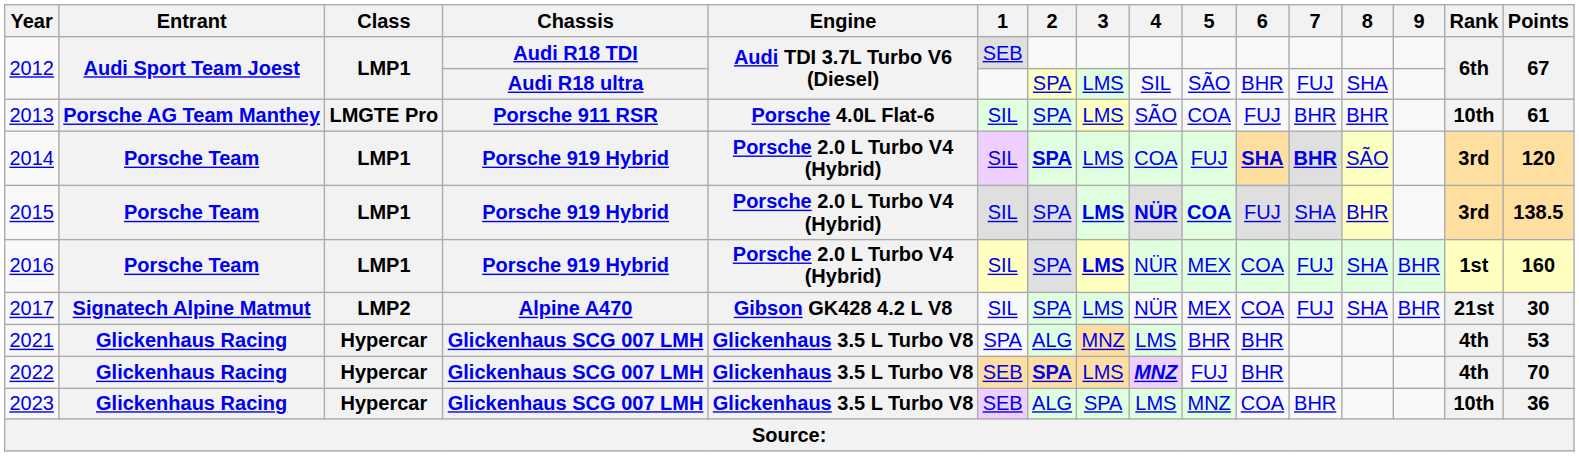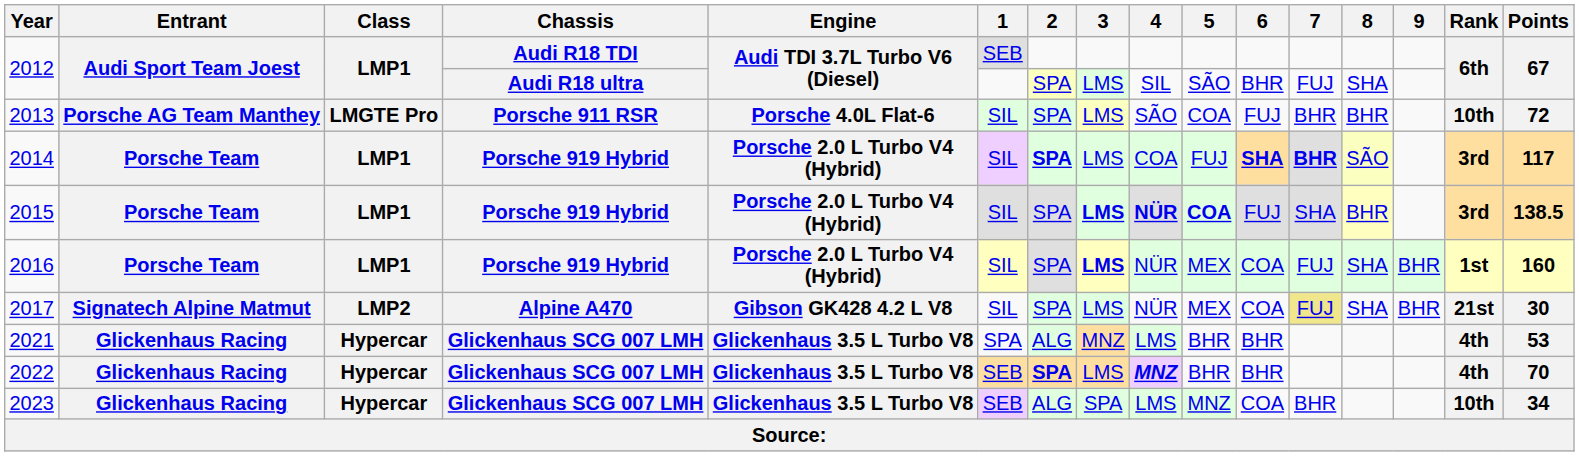 <table class="wikitable" style="text-align:center; font-size:90%">
 <tr>
 <th>Year</th>
 <th>Entrant</th>
 <th>Class</th>
 <th>Chassis</th>
 <th>Engine</th>
 <th>1</th>
 <th>2</th>
 <th>3</th>
 <th>4</th>
 <th>5</th>
 <th>6</th>
 <th>7</th>
 <th>8</th>
 <th>9</th>
 <th>Rank</th>
 <th>Points</th>
 </tr>
 <tr>
 <td rowspan=2><a href='#'>2012</a></td>
 <th rowspan=2><a href='#'>Audi Sport Team Joest</a></th>
 <th rowspan=2>LMP1</th>
 <th><a href='#'>Audi R18 TDI</a></th>
 <th rowspan=2><a href='#'>Audi</a> TDI 3.7L Turbo V6<br> (Diesel)</th>
 <td style="background:#DFDFDF;"><a href='#'>SEB</a><br></td>
 <td></td>
 <td></td>
 <td></td>
 <td></td>
 <td></td>
 <td></td>
 <td></td>
 <td></td>
 <th rowspan=2>6th</th>
 <th rowspan=2>67</th>
 </tr>
 <tr>
 <th><a href='#'>Audi R18 ultra</a></th>
 <td></td>
 <td style="background:#FBFFBF;"><a href='#'>SPA</a><br></td>
 <td style="background:#DFFFDF;"><a href='#'>LMS</a><br></td>
 <td><a href='#'>SIL</a></td>
 <td><a href='#'>SÃO</a></td>
 <td><a href='#'>BHR</a></td>
 <td><a href='#'>FUJ</a></td>
 <td><a href='#'>SHA</a></td>
 <td></td>
 </tr>
 <tr>
 <td><a href='#'>2013</a></td>
 <th><a href='#'>Porsche AG Team Manthey</a></th>
 <th>LMGTE Pro</th>
 <th><a href='#'>Porsche 911 RSR</a></th>
 <th><a href='#'>Porsche</a> 4.0L Flat-6</th>
 <td style="background:#DFFFDF;"><a href='#'>SIL</a><br></td>
 <td style="background:#DFFFDF;"><a href='#'>SPA</a><br></td>
 <td style="background:#FBFFBF;"><a href='#'>LMS</a><br></td>
 <td><a href='#'>SÃO</a></td>
 <td><a href='#'>COA</a></td>
 <td><a href='#'>FUJ</a></td>
 <td><a href='#'>BHR</a></td>
 <td><a href='#'>BHR</a></td>
 <td></td>
 <th>10th</th>
-<th>61</th>
+<th>72</th>
 </tr>
 <tr>
 <td><a href='#'>2014</a></td>
 <th><a href='#'>Porsche Team</a></th>
 <th>LMP1</th>
 <th><a href='#'>Porsche 919 Hybrid</a></th>
 <th><a href='#'>Porsche</a> 2.0 L Turbo V4<br>(Hybrid)</th>
 <td style="background:#EFCFFF;"><a href='#'>SIL</a><br></td>
 <td style="background:#DFFFDF;"><strong><a href='#'>SPA</a></strong><br></td>
 <td style="background:#DFFFDF;"><a href='#'>LMS</a><br></td>
 <td style="background:#DFFFDF;"><a href='#'>COA</a><br></td>
 <td style="background:#DFFFDF;"><a href='#'>FUJ</a> <br></td>
 <td style="background:#FFDF9F;"><strong><a href='#'>SHA</a></strong><br></td>
 <td style="background:#DFDFDF;"><strong><a href='#'>BHR</a></strong><br></td>
 <td style="background:#FBFFBF;"><a href='#'>SÃO</a><br></td>
 <td></td>
 <th style="background:#FFDF9F;">3rd</th>
-<th style="background:#FFDF9F;">120</th>
+<th style="background:#FFDF9F;">117</th>
 </tr>
 <tr>
 <td><a href='#'>2015</a></td>
 <th><a href='#'>Porsche Team</a></th>
 <th>LMP1</th>
 <th><a href='#'>Porsche 919 Hybrid</a></th>
 <th><a href='#'>Porsche</a> 2.0 L Turbo V4<br>(Hybrid)</th>
 <td style="background:#DFDFDF;"><a href='#'>SIL</a><br></td>
 <td style="background:#DFDFDF;"><a href='#'>SPA</a><br></td>
 <td style="background:#DFFFDF;"><strong><a href='#'>LMS</a></strong><br></td>
 <td style="background:#DFDFDF;"><strong><a href='#'>NÜR</a></strong><br></td>
 <td style="background:#DFFFDF;"><strong><a href='#'>COA</a></strong><br></td>
 <td style="background:#DFDFDF;"><a href='#'>FUJ</a><br></td>
 <td style="background:#DFDFDF;"><a href='#'>SHA</a><br></td>
 <td style="background:#FFFFBF;"><a href='#'>BHR</a><br></td>
 <td></td>
 <th style="background:#FFDF9F;">3rd</th>
 <th style="background:#FFDF9F;">138.5</th>
 </tr>
 <tr>
 <td><a href='#'>2016</a></td>
 <th><a href='#'>Porsche Team</a></th>
 <th>LMP1</th>
 <th><a href='#'>Porsche 919 Hybrid</a></th>
 <th><a href='#'>Porsche</a> 2.0 L Turbo V4<br>(Hybrid)</th>
 <td style="background:#FFFFBF;"><a href='#'>SIL</a><br></td>
 <td style="background:#DFDFDF;"><a href='#'>SPA</a><br></td>
 <td style="background:#FFFFBF;"><strong><a href='#'>LMS</a></strong><br></td>
 <td style="background:#DFFFDF;"><a href='#'>NÜR</a><br></td>
 <td style="background:#DFFFDF;"><a href='#'>MEX</a><br></td>
 <td style="background:#DFFFDF;"><a href='#'>COA</a><br></td>
 <td style="background:#DFFFDF;"><a href='#'>FUJ</a><br></td>
 <td style="background:#DFFFDF;"><a href='#'>SHA</a><br></td>
 <td style="background:#DFFFDF;"><a href='#'>BHR</a><br></td>
 <th style="background:#FFFFBF;">1st</th>
 <th style="background:#FFFFBF;">160</th>
 </tr>
 <tr>
 <td><a href='#'>2017</a></td>
 <th><a href='#'>Signatech Alpine Matmut</a></th>
 <th>LMP2</th>
 <th><a href='#'>Alpine A470</a></th>
 <th><a href='#'>Gibson</a> GK428 4.2 L V8</th>
 <td><a href='#'>SIL</a></td>
 <td style="background:#DFFFDF;"><a href='#'>SPA</a><br></td>
 <td style="background:#DFFFDF;"><a href='#'>LMS</a><br></td>
 <td><a href='#'>NÜR</a></td>
 <td><a href='#'>MEX</a></td>
 <td><a href='#'>COA</a></td>
-<td><a href='#'>FUJ</a></td>
+<td style="background: khaki;"><a href='#'>FUJ</a></td>
 <td><a href='#'>SHA</a></td>
 <td><a href='#'>BHR</a></td>
 <th>21st</th>
 <th>30</th>
 </tr>
 <tr>
 <td><a href='#'>2021</a></td>
 <th><a href='#'>Glickenhaus Racing</a></th>
 <th>Hypercar</th>
 <th><a href='#'>Glickenhaus SCG 007 LMH</a></th>
 <th><a href='#'>Glickenhaus</a> 3.5 L Turbo V8</th>
 <td><a href='#'>SPA</a></td>
 <td style="background:#DFFFDF;"><a href='#'>ALG</a><br></td>
 <td style="background:#FFDF9F;"><a href='#'>MNZ</a><br></td>
 <td style="background:#DFFFDF;"><a href='#'>LMS</a><br></td>
 <td><a href='#'>BHR</a></td>
 <td><a href='#'>BHR</a></td>
 <td></td>
 <td></td>
 <td></td>
 <th>4th</th>
 <th>53</th>
 </tr>
 <tr>
 <td><a href='#'>2022</a></td>
 <th><a href='#'>Glickenhaus Racing</a></th>
 <th>Hypercar</th>
 <th><a href='#'>Glickenhaus SCG 007 LMH</a></th>
 <th><a href='#'>Glickenhaus</a> 3.5 L Turbo V8</th>
 <td style="background:#FFDF9F;"><a href='#'>SEB</a><br></td>
 <td style="background:#FFDF9F;"><strong><a href='#'>SPA</a></strong><br></td>
 <td style="background:#FFDF9F;"><a href='#'>LMS</a><br></td>
 <td style="background:#EFCFFF;"><strong><em><a href='#'>MNZ</a></em></strong><br></td>
-<td><a href='#'>FUJ</a></td>
+<td><a href='#'>BHR</a></td>
 <td><a href='#'>BHR</a></td>
 <td></td>
 <td></td>
 <td></td>
 <th>4th</th>
 <th>70</th>
 </tr>
 <tr>
 <td><a href='#'>2023</a></td>
 <th><a href='#'>Glickenhaus Racing</a></th>
 <th>Hypercar</th>
 <th><a href='#'>Glickenhaus SCG 007 LMH</a></th>
 <th><a href='#'>Glickenhaus</a> 3.5 L Turbo V8</th>
 <td style="background:#EFCFFF;"><a href='#'>SEB</a><br></td>
 <td style="background:#DFFFDF;"><a href='#'>ALG</a><br></td>
 <td style="background:#DFFFDF;"><a href='#'>SPA</a><br></td>
 <td style="background:#DFFFDF;"><a href='#'>LMS</a><br></td>
 <td style="background:#DFFFDF;"><a href='#'>MNZ</a><br></td>
 <td><a href='#'>COA</a></td>
 <td><a href='#'>BHR</a></td>
 <td></td>
 <td></td>
 <th>10th</th>
-<th>36</th>
+<th>34</th>
 </tr>
 <tr>
 <th colspan="16">Source:</th>
 </tr>
 </table>
